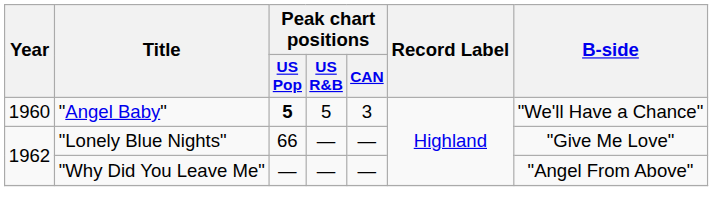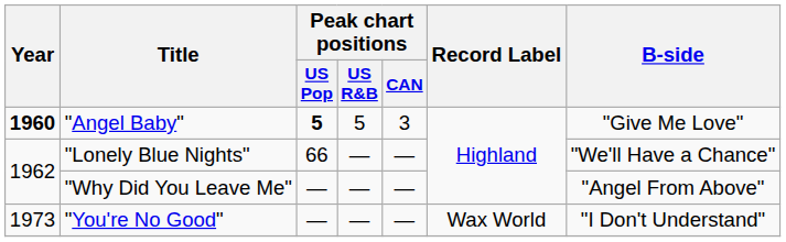 <table class="wikitable" style=text-align:center;>
 <tr>
 <th rowspan="2">Year</th>
 <th rowspan="2">Title</th>
 <th colspan="3">Peak chart<br>positions</th>
 <th rowspan="2">Record Label</th>
 <th rowspan="2"><a href='#'>B-side</a></th>
 </tr>
 <tr style="font-size:smaller;">
 <th align=centre><a href='#'>US<br>Pop</a></th>
 <th align=centre><a href='#'>US<br>R&B</a></th>
 <th align=centre><a href='#'>CAN</a></th>
 </tr>
 <tr>
-<td rowspan="1">1960</td>
+<td rowspan="1"><strong>1960</strong></td>
 <td align=left>"<a href='#'>Angel Baby</a>"</td>
 <td><strong>5</strong></td>
 <td>5</td>
 <td>3</td>
 <td rowspan="3"><a href='#'>Highland</a></td>
-<td rowspan="1">"We'll Have a Chance"</td>
+<td rowspan="1">"Give Me Love"</td>
 </tr>
 <tr>
 <td rowspan="2">1962</td>
 <td align=left>"Lonely Blue Nights"</td>
 <td>66</td>
 <td>—</td>
 <td>—</td>
-<td rowspan="1">"Give Me Love"</td>
+<td rowspan="1">"We'll Have a Chance"</td>
 </tr>
 <tr>
 <td align=left>"Why Did You Leave Me"</td>
 <td>—</td>
 <td>—</td>
 <td>—</td>
 <td rowspan="1">"Angel From Above"</td>
 </tr>
 <tr>
+<td rowspan="1">1973</td>
+<td align=left>"<a href='#'>You're No Good</a>"</td>
+<td>—</td>
+<td>—</td>
+<td>—</td>
+<td rowspan="1">Wax World</td>
+<td rowspan="1">"I Don't Understand"</td>
+</tr>
+<tr>
 </tr>
 </table>
